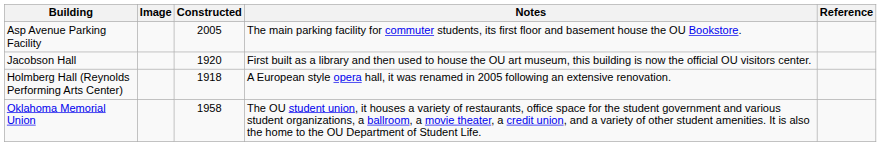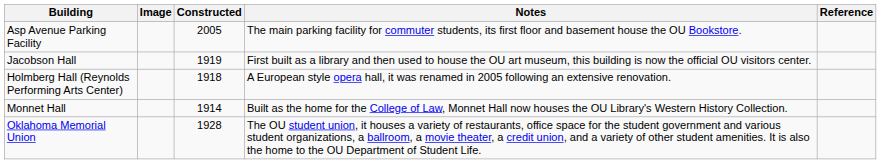 <table class="wikitable sortable" style="width:100%">
 <tr>
 <th width="*">Building</th>
 <th width="*" class="unsortable">Image</th>
 <th width="*">Constructed</th>
 <th width="*" class="unsortable">Notes</th>
 <th wdith="*" class="unsortable">Reference</th>
 </tr>
 <tr valign="top">
 <td>Asp Avenue Parking Facility</td>
 <td align="center"></td>
 <td align="center">2005</td>
 <td>The main parking facility for <a href='#'>commuter</a> students, its first floor and basement house the OU <a href='#'>Bookstore</a>.</td>
 <td align="center"></td>
 </tr>
 <tr valign="top">
 <td>Jacobson Hall</td>
 <td align="center"></td>
-<td align="center">1920</td>
+<td align="center">1919</td>
 <td>First built as a library and then used to house the OU art museum, this building is now the official OU visitors center.</td>
 <td align="center"></td>
 </tr>
 <tr valign="top">
 <td>Holmberg Hall (Reynolds Performing Arts Center)</td>
 <td align="center"></td>
 <td align="center">1918</td>
 <td>A European style <a href='#'>opera</a> hall, it was renamed in 2005 following an extensive renovation.</td>
 <td align="center"></td>
 </tr>
 <tr valign="top">
+<td>Monnet Hall</td>
+<td align="center"></td>
+<td align="center">1914</td>
+<td>Built as the home for the <a href='#'>College of Law</a>, Monnet Hall now houses the OU Library's Western History Collection.</td>
+<td align="center"></td>
+</tr>
+<tr valign="top">
 <td><a href='#'>Oklahoma Memorial Union</a></td>
 <td align="center"></td>
-<td align="center">1958</td>
+<td align="center">1928</td>
 <td>The OU <a href='#'>student union</a>, it houses a variety of restaurants, office space for the student government and various student organizations, a <a href='#'>ballroom</a>, a <a href='#'>movie theater</a>, a <a href='#'>credit union</a>, and a variety of other student amenities. It is also the home to the OU Department of Student Life.</td>
 <td align="center"></td>
 </tr>
 </table>
